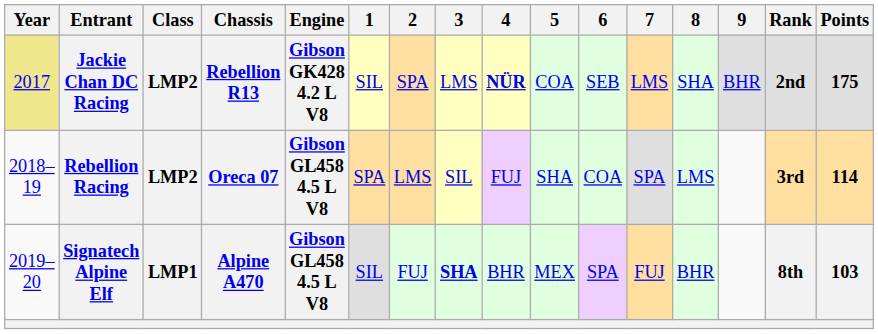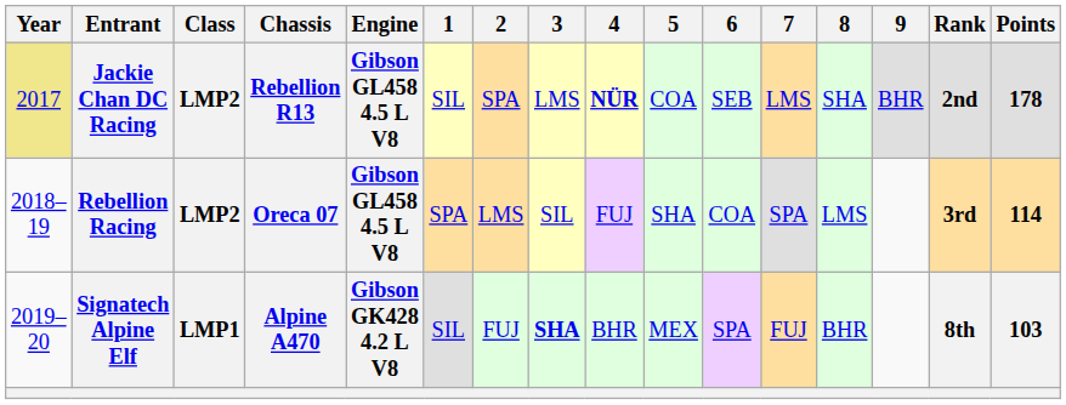 <table class="wikitable" style="text-align:center; font-size:90%">
 <tr>
 <th>Year</th>
 <th>Entrant</th>
 <th>Class</th>
 <th>Chassis</th>
 <th>Engine</th>
 <th>1</th>
 <th>2</th>
 <th>3</th>
 <th>4</th>
 <th>5</th>
 <th>6</th>
 <th>7</th>
 <th>8</th>
 <th>9</th>
 <th>Rank</th>
 <th>Points</th>
 </tr>
 <tr>
 <td style="background: khaki;"><a href='#'>2017</a></td>
 <th><a href='#'>Jackie Chan DC Racing</a></th>
 <th>LMP2</th>
 <th><a href='#'>Rebellion R13</a></th>
-<th><a href='#'>Gibson</a> GK428 4.2 L V8</th>
+<th><a href='#'>Gibson</a> GL458 4.5 L V8</th>
 <td style="background:#FFFFBF;"><a href='#'>SIL</a><br></td>
 <td style="background:#FFDF9F;"><a href='#'>SPA</a><br></td>
 <td style="background:#FFFFBF;"><a href='#'>LMS</a><br></td>
 <td style="background:#FFFFBF;"><strong><a href='#'>NÜR</a></strong><br></td>
 <td style="background:#DFFFDF;"><a href='#'>COA</a><br></td>
 <td style="background:#DFFFDF;"><a href='#'>SEB</a><br></td>
 <td style="background:#FFDF9F;"><a href='#'>LMS</a><br></td>
 <td style="background:#DFFFDF;"><a href='#'>SHA</a><br></td>
 <td style="background:#DFDFDF;"><a href='#'>BHR</a><br></td>
 <th style="background:#DFDFDF;">2nd</th>
-<th style="background:#DFDFDF;">175</th>
+<th style="background:#DFDFDF;">178</th>
 </tr>
 <tr>
 <td><a href='#'>2018–19</a></td>
 <th><a href='#'>Rebellion Racing</a></th>
 <th>LMP2</th>
 <th><a href='#'>Oreca 07</a></th>
 <th><a href='#'>Gibson</a> GL458 4.5 L V8</th>
 <td style="background:#FFDF9F;"><a href='#'>SPA</a><br></td>
 <td style="background:#FFDF9F;"><a href='#'>LMS</a><br></td>
 <td style="background:#FFFFBF;"><a href='#'>SIL</a><br></td>
 <td style="background:#EFCFFF;"><a href='#'>FUJ</a><br></td>
 <td style="background:#DFFFDF;"><a href='#'>SHA</a><br></td>
 <td style="background:#DFFFDF;"><a href='#'>COA</a><br></td>
 <td style="background:#DFDFDF;"><a href='#'>SPA</a><br></td>
 <td style="background:#DFFFDF;"><a href='#'>LMS</a><br></td>
 <td></td>
 <th style="background:#FFDF9F;">3rd</th>
 <th style="background:#FFDF9F;">114</th>
 </tr>
 <tr>
 <td><a href='#'>2019–20</a></td>
 <th><a href='#'>Signatech Alpine Elf</a></th>
 <th>LMP1</th>
 <th><a href='#'>Alpine A470</a></th>
-<th><a href='#'>Gibson</a> GL458 4.5 L V8</th>
+<th><a href='#'>Gibson</a> GK428 4.2 L V8</th>
 <td style="background:#DFDFDF;"><a href='#'>SIL</a><br></td>
 <td style="background:#DFFFDF;"><a href='#'>FUJ</a><br></td>
 <td style="background:#DFFFDF;"><strong><a href='#'>SHA</a><br></strong></td>
 <td style="background:#DFFFDF;"><a href='#'>BHR</a><br></td>
 <td style="background:#DFFFDF;"><a href='#'>MEX</a><br></td>
 <td style="background:#EFCFFF;"><a href='#'>SPA</a><br></td>
 <td style="background:#FFDF9F;"><a href='#'>FUJ</a><br></td>
 <td style="background:#DFFFDF;"><a href='#'>BHR</a><br></td>
 <td></td>
 <th>8th</th>
 <th>103</th>
 </tr>
 <tr>
 <th colspan="16"></th>
 </tr>
 </table>
